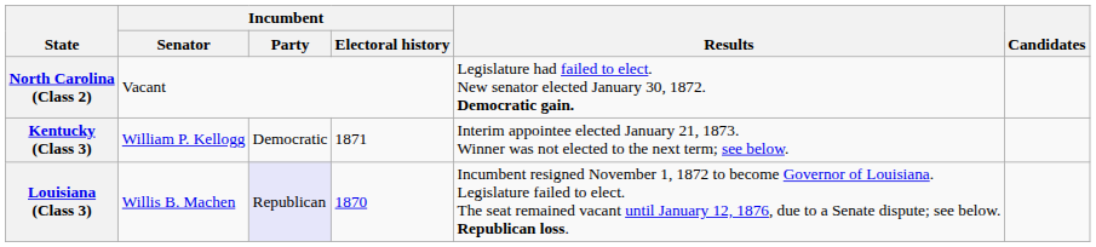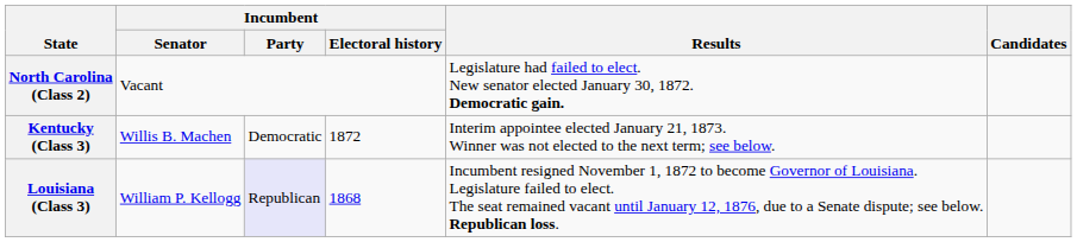 <table class=wikitable>
 <tr valign=bottom>
 <th rowspan=2>State</th>
 <th colspan=3>Incumbent</th>
 <th rowspan=2>Results</th>
 <th rowspan=2>Candidates</th>
 </tr>
 <tr valign=bottom>
 <th>Senator</th>
 <th>Party</th>
 <th>Electoral history</th>
 </tr>
 <tr>
 <th><a href='#'>North Carolina</a><br>(Class 2)</th>
 <td colspan=3>Vacant</td>
 <td>Legislature had <a href='#'>failed to elect</a>.<br>New senator elected January 30, 1872.<br><strong>Democratic gain.</strong></td>
 <td nowrap></td>
 </tr>
 <tr>
 <th><a href='#'>Kentucky</a><br>(Class 3)</th>
-<td><a href='#'>William P. Kellogg</a></td>
+<td><a href='#'>Willis B. Machen</a></td>
 <td>Democratic</td>
-<td>1871 </td>
+<td>1872 </td>
 <td>Interim appointee elected January 21, 1873.<br>Winner was not elected to the next term; <a href='#'>see below</a>.</td>
 <td nowrap></td>
 </tr>
 <tr>
 <th><a href='#'>Louisiana</a><br>(Class 3)</th>
-<td><a href='#'>Willis B. Machen</a></td>
+<td><a href='#'>William P. Kellogg</a></td>
 <td style="background: lavender;">Republican</td>
-<td><a href='#'>1870</a></td>
+<td><a href='#'>1868</a></td>
 <td>Incumbent resigned November 1, 1872 to become <a href='#'>Governor of Louisiana</a>.<br>Legislature failed to elect.<br>The seat remained vacant <a href='#'>until January 12, 1876</a>, due to a Senate dispute; see below.<br><strong>Republican loss</strong>.</td>
 <td nowrap></td>
 </tr>
 </table>
